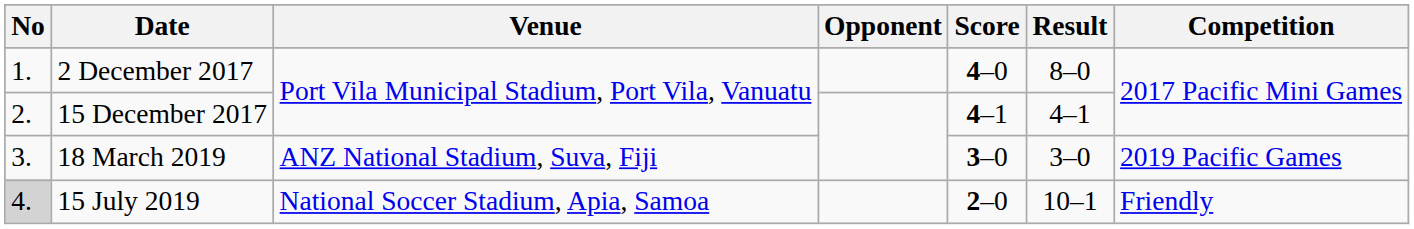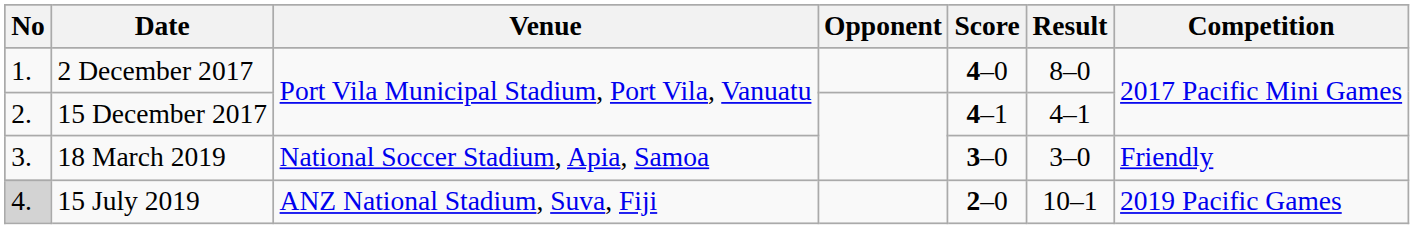 <table class="wikitable" style="font-size:100%;">
 <tr>
 <th>No</th>
 <th>Date</th>
 <th>Venue</th>
 <th>Opponent</th>
 <th>Score</th>
 <th>Result</th>
 <th>Competition</th>
 </tr>
 <tr>
 <td>1.</td>
 <td>2 December 2017</td>
 <td rowspan=2><a href='#'>Port Vila Municipal Stadium</a>, <a href='#'>Port Vila</a>, <a href='#'>Vanuatu</a></td>
 <td></td>
 <td align=center><strong>4</strong>–0</td>
 <td align=center>8–0</td>
 <td rowspan=2><a href='#'>2017 Pacific Mini Games</a></td>
 </tr>
 <tr>
 <td>2.</td>
 <td>15 December 2017</td>
 <td rowspan=2></td>
 <td align=center><strong>4</strong>–1</td>
 <td align=center>4–1</td>
 </tr>
 <tr>
 <td>3.</td>
 <td>18 March 2019</td>
-<td><a href='#'>ANZ National Stadium</a>, <a href='#'>Suva</a>, <a href='#'>Fiji</a></td>
+<td><a href='#'>National Soccer Stadium</a>, <a href='#'>Apia</a>, <a href='#'>Samoa</a></td>
 <td align=center><strong>3</strong>–0</td>
 <td align=center>3–0</td>
-<td><a href='#'>2019 Pacific Games</a></td>
+<td><a href='#'>Friendly</a></td>
 </tr>
 <tr>
 <td style="background: lightgrey;">4.</td>
 <td>15 July 2019</td>
-<td><a href='#'>National Soccer Stadium</a>, <a href='#'>Apia</a>, <a href='#'>Samoa</a></td>
+<td><a href='#'>ANZ National Stadium</a>, <a href='#'>Suva</a>, <a href='#'>Fiji</a></td>
 <td></td>
 <td align=center><strong>2</strong>–0</td>
 <td align=center>10–1</td>
-<td><a href='#'>Friendly</a></td>
+<td><a href='#'>2019 Pacific Games</a></td>
 </tr>
 </table>
